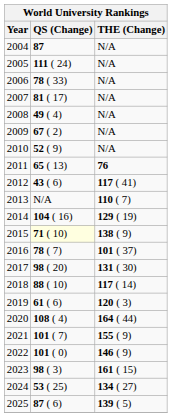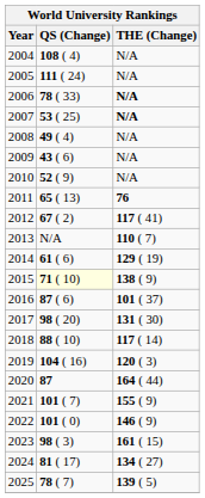 <table class="wikitable sortable mw-collapsible">
 <tr>
 <th colspan="3">World University Rankings</th>
 </tr>
 <tr>
 <th>Year</th>
 <th>QS (Change)</th>
 <th>THE (Change)</th>
 </tr>
 <tr>
 <td>2004</td>
-<td><strong>87</strong></td>
+<td><strong>108</strong> ( 4)</td>
 <td>N/A</td>
 </tr>
 <tr>
 <td>2005</td>
 <td><strong>111</strong> ( 24)</td>
 <td>N/A</td>
 </tr>
 <tr>
 <td>2006</td>
 <td><strong>78</strong> ( 33)</td>
-<td>N/A</td>
+<td><strong>N/A</strong></td>
 </tr>
 <tr>
 <td>2007</td>
-<td><strong>81</strong> ( 17)</td>
-<td>N/A</td>
+<td><strong>53</strong> ( 25)</td>
+<td><strong>N/A</strong></td>
 </tr>
 <tr>
 <td>2008</td>
 <td><strong>49</strong> ( 4)</td>
 <td>N/A</td>
 </tr>
 <tr>
 <td>2009</td>
-<td><strong>67</strong> ( 2)</td>
+<td><strong>43</strong> ( 6)</td>
 <td>N/A</td>
 </tr>
 <tr>
 <td>2010</td>
 <td><strong>52</strong> ( 9)</td>
 <td>N/A</td>
 </tr>
 <tr>
 <td>2011</td>
 <td><strong>65</strong> ( 13)</td>
 <td><strong>76</strong></td>
 </tr>
 <tr>
 <td>2012</td>
-<td><strong>43</strong> ( 6)</td>
+<td><strong>67</strong> ( 2)</td>
 <td><strong>117</strong> ( 41)</td>
 </tr>
 <tr>
 <td>2013</td>
 <td>N/A</td>
 <td><strong>110</strong> ( 7)</td>
 </tr>
 <tr>
 <td>2014</td>
-<td><strong>104</strong> ( 16)</td>
+<td><strong>61</strong> ( 6)</td>
 <td><strong>129</strong> ( 19)</td>
 </tr>
 <tr>
 <td>2015</td>
 <td style="background: lightyellow;"><strong>71</strong> ( 10)</td>
 <td><strong>138</strong> ( 9)</td>
 </tr>
 <tr>
 <td>2016</td>
-<td><strong>78</strong> ( 7)</td>
+<td><strong>87</strong> ( 6)</td>
 <td><strong>101</strong> ( 37)</td>
 </tr>
 <tr>
 <td>2017</td>
 <td><strong>98</strong> ( 20)</td>
 <td><strong>131</strong> ( 30)</td>
 </tr>
 <tr>
 <td>2018</td>
 <td><strong>88</strong> ( 10)</td>
 <td><strong>117</strong> ( 14)</td>
 </tr>
 <tr>
 <td>2019</td>
-<td><strong>61</strong> ( 6)</td>
+<td><strong>104</strong> ( 16)</td>
 <td><strong>120</strong> ( 3)</td>
 </tr>
 <tr>
 <td>2020</td>
-<td><strong>108</strong> ( 4)</td>
+<td><strong>87</strong></td>
 <td><strong>164</strong> ( 44)</td>
 </tr>
 <tr>
 <td>2021</td>
 <td><strong>101</strong> ( 7)</td>
 <td><strong>155</strong> ( 9)</td>
 </tr>
 <tr>
 <td>2022</td>
 <td><strong>101</strong> ( 0)</td>
 <td><strong>146</strong> ( 9)</td>
 </tr>
 <tr>
 <td>2023</td>
 <td><strong>98</strong> ( 3)</td>
 <td><strong>161</strong> ( 15)</td>
 </tr>
 <tr>
 <td>2024</td>
-<td><strong>53</strong> ( 25)</td>
+<td><strong>81</strong> ( 17)</td>
 <td><strong>134</strong> ( 27)</td>
 </tr>
 <tr>
 <td>2025</td>
-<td><strong>87</strong> ( 6)</td>
+<td><strong>78</strong> ( 7)</td>
 <td><strong>139</strong> ( 5)</td>
 </tr>
 <tr>
 </tr>
 </table>
